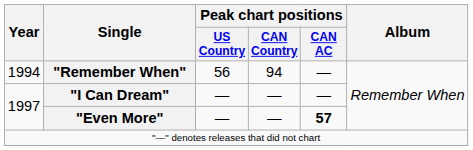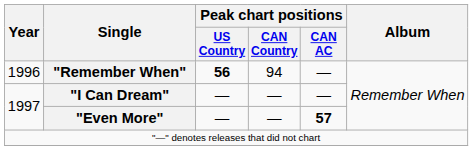 <table class="wikitable plainrowheaders" style="text-align:center;">
 <tr>
 <th rowspan="2">Year</th>
 <th rowspan="2" style="width:10em;">Single</th>
 <th colspan="3">Peak chart positions</th>
 <th rowspan="2">Album</th>
 </tr>
 <tr style="font-size:smaller;">
 <th width="45"><a href='#'>US Country</a></th>
 <th width="45"><a href='#'>CAN Country</a></th>
 <th width="45"><a href='#'>CAN AC</a></th>
 </tr>
 <tr>
-<td>1994</td>
+<td>1996</td>
 <th scope="row">"Remember When"</th>
-<td>56</td>
+<td><strong>56</strong></td>
 <td>94</td>
 <td>—</td>
 <td align="left" rowspan="3"><em>Remember When</em></td>
 </tr>
 <tr>
 <td rowspan=2>1997</td>
 <th scope="row">"I Can Dream"</th>
 <td>—</td>
 <td>—</td>
 <td>—</td>
 </tr>
 <tr>
 <th scope="row">"Even More"</th>
 <td>—</td>
 <td>—</td>
 <td><strong>57</strong></td>
 </tr>
 <tr>
 <td colspan="6" style="font-size:8pt">"—" denotes releases that did not chart</td>
 </tr>
 <tr>
 </tr>
 </table>
